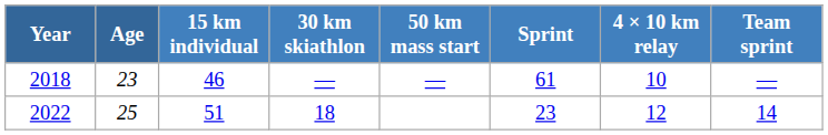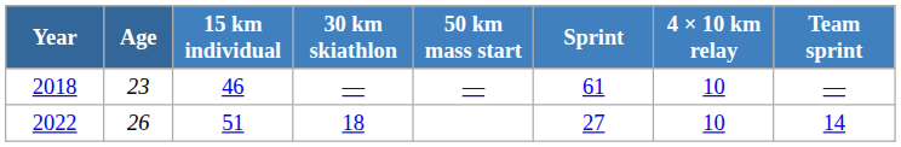 <table class="wikitable" style="font-size:95%; text-align:center; border:grey solid 1px; border-collapse:collapse; background:#ffffff;">
 <tr>
 <th style="background-color:#369; color:white; width:60px;"> Year </th>
 <th style="background-color:#369; color:white; width:40px;"> Age </th>
 <th style="background-color:#4180be; color:white; width:75px;"> 15 km <br> individual </th>
 <th style="background-color:#4180be; color:white; width:75px;"> 30 km <br> skiathlon </th>
 <th style="background-color:#4180be; color:white; width:75px;"> 50 km <br> mass start </th>
 <th style="background-color:#4180be; color:white; width:75px;"> Sprint </th>
 <th style="background-color:#4180be; color:white; width:75px;"> 4 × 10 km <br> relay </th>
 <th style="background-color:#4180be; color:white; width:75px;"> Team <br> sprint </th>
 </tr>
 <tr>
 <td><a href='#'>2018</a></td>
 <td><em>23</em></td>
 <td><a href='#'>46</a></td>
 <td><a href='#'>—</a></td>
 <td><a href='#'>—</a></td>
 <td><a href='#'>61</a></td>
 <td><a href='#'>10</a></td>
 <td><a href='#'>—</a></td>
 </tr>
 <tr>
 <td><a href='#'>2022</a></td>
-<td><em>25</em></td>
+<td><em>26</em></td>
 <td><a href='#'>51</a></td>
 <td><a href='#'>18</a></td>
 <td><a href='#'></a></td>
-<td><a href='#'>23</a></td>
-<td><a href='#'>12</a></td>
+<td><a href='#'>27</a></td>
+<td><a href='#'>10</a></td>
 <td><a href='#'>14</a></td>
 </tr>
 </table>
